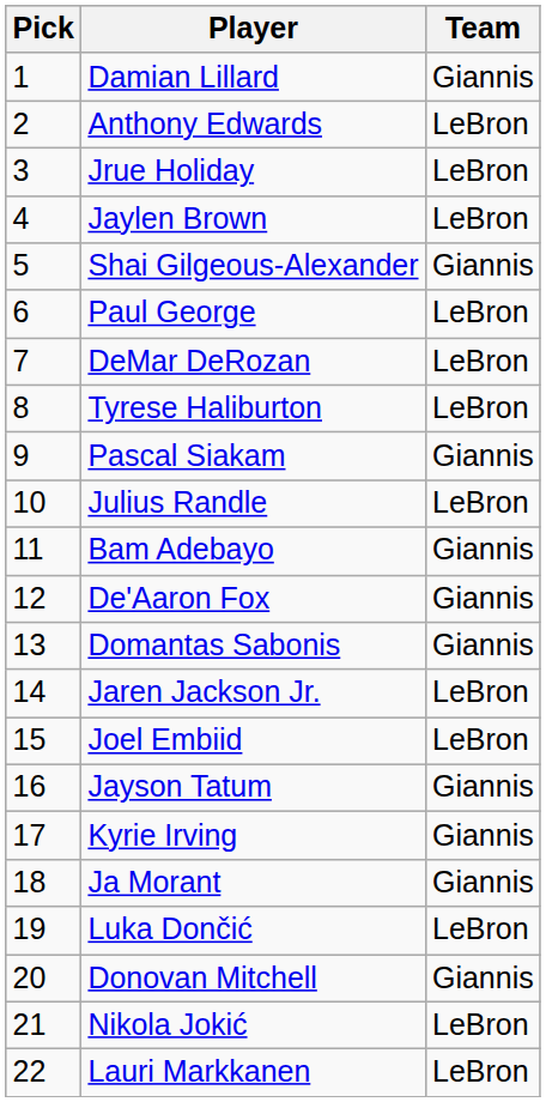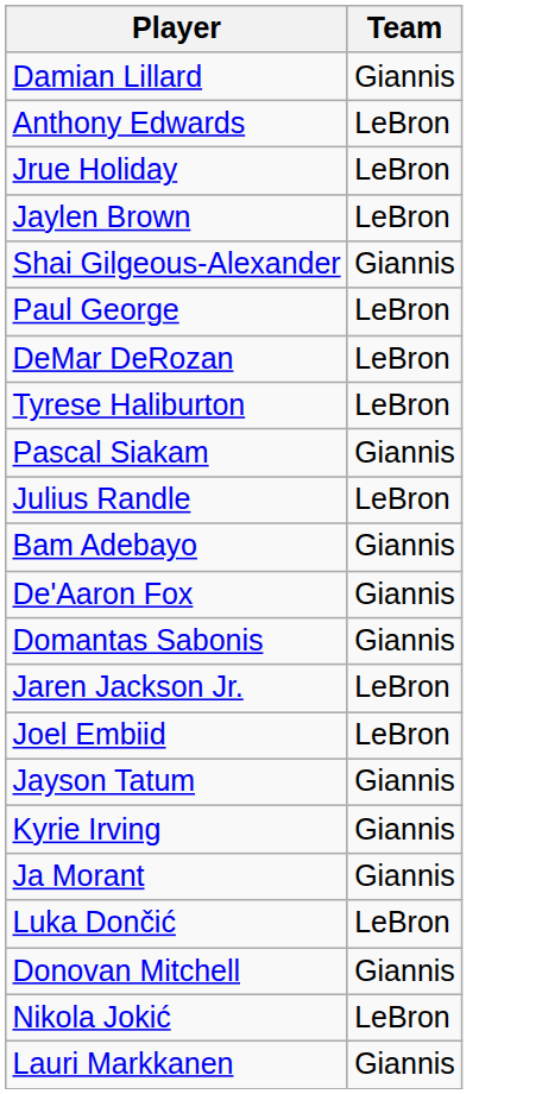 <table class="wikitable sortable">
 <tr>
-<th>Pick</th>
 <th>Player</th>
 <th>Team</th>
 </tr>
 <tr>
-<td>1</td>
 <td><a href='#'>Damian Lillard</a></td>
 <td>Giannis</td>
 </tr>
 <tr>
-<td>2</td>
 <td><a href='#'>Anthony Edwards</a></td>
 <td>LeBron</td>
 </tr>
 <tr>
-<td>3</td>
 <td><a href='#'>Jrue Holiday</a></td>
 <td>LeBron</td>
 </tr>
 <tr>
-<td>4</td>
 <td><a href='#'>Jaylen Brown</a></td>
 <td>LeBron</td>
 </tr>
 <tr>
-<td>5</td>
 <td><a href='#'>Shai Gilgeous-Alexander</a></td>
 <td>Giannis</td>
 </tr>
 <tr>
-<td>6</td>
 <td><a href='#'>Paul George</a></td>
 <td>LeBron</td>
 </tr>
 <tr>
-<td>7</td>
 <td><a href='#'>DeMar DeRozan</a></td>
 <td>LeBron</td>
 </tr>
 <tr>
-<td>8</td>
 <td><a href='#'>Tyrese Haliburton</a></td>
 <td>LeBron</td>
 </tr>
 <tr>
-<td>9</td>
 <td><a href='#'>Pascal Siakam</a></td>
 <td>Giannis</td>
 </tr>
 <tr>
-<td>10</td>
 <td><a href='#'>Julius Randle</a></td>
 <td>LeBron</td>
 </tr>
 <tr>
-<td>11</td>
 <td><a href='#'>Bam Adebayo</a></td>
 <td>Giannis</td>
 </tr>
 <tr>
-<td>12</td>
 <td><a href='#'>De'Aaron Fox</a></td>
 <td>Giannis</td>
 </tr>
 <tr>
-<td>13</td>
 <td><a href='#'>Domantas Sabonis</a></td>
 <td>Giannis</td>
 </tr>
 <tr>
-<td>14</td>
 <td><a href='#'>Jaren Jackson Jr.</a></td>
 <td>LeBron</td>
 </tr>
 <tr>
-<td>15</td>
 <td><a href='#'>Joel Embiid</a></td>
 <td>LeBron</td>
 </tr>
 <tr>
-<td>16</td>
 <td><a href='#'>Jayson Tatum</a></td>
 <td>Giannis</td>
 </tr>
 <tr>
-<td>17</td>
 <td><a href='#'>Kyrie Irving</a></td>
 <td>Giannis</td>
 </tr>
 <tr>
-<td>18</td>
 <td><a href='#'>Ja Morant</a></td>
 <td>Giannis</td>
 </tr>
 <tr>
-<td>19</td>
 <td><a href='#'>Luka Dončić</a></td>
 <td>LeBron</td>
 </tr>
 <tr>
-<td>20</td>
 <td><a href='#'>Donovan Mitchell</a></td>
 <td>Giannis</td>
 </tr>
 <tr>
-<td>21</td>
 <td><a href='#'>Nikola Jokić</a></td>
 <td>LeBron</td>
 </tr>
 <tr>
-<td>22</td>
 <td><a href='#'>Lauri Markkanen</a></td>
-<td>LeBron</td>
+<td>Giannis</td>
 </tr>
 </table>
